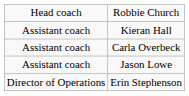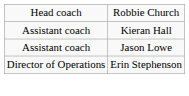 <table class="wikitable" style="text-align: center;">
 <tr>
 <td>Head coach</td>
 <td>Robbie Church</td>
 </tr>
 <tr>
 <td>Assistant coach</td>
 <td>Kieran Hall</td>
 </tr>
 <tr>
 <td>Assistant coach</td>
-<td>Carla Overbeck</td>
-</tr>
-<tr>
-<td>Assistant coach</td>
 <td>Jason Lowe</td>
 </tr>
 <tr>
 <td>Director of Operations</td>
 <td>Erin Stephenson</td>
 </tr>
 </table>
